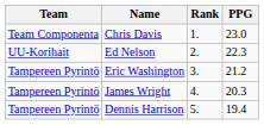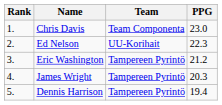 <table class="wikitable">
 <tr>
+<th width=40>Rank</th>
+<th>Name</th>
 <th>Team</th>
-<th>Name</th>
-<th width=40>Rank</th>
 <th width=40>PPG</th>
 </tr>
 <tr>
+<td>1.</td>
+<td> <a href='#'>Chris Davis</a></td>
 <td><a href='#'>Team Componenta</a></td>
-<td> <a href='#'>Chris Davis</a></td>
-<td>1.</td>
 <td>23.0</td>
 </tr>
 <tr>
+<td>2.</td>
+<td> <a href='#'>Ed Nelson</a></td>
 <td><a href='#'>UU-Korihait</a></td>
-<td> <a href='#'>Ed Nelson</a></td>
-<td>2.</td>
 <td>22.3</td>
 </tr>
 <tr>
+<td>3.</td>
+<td> <a href='#'>Eric Washington</a></td>
 <td><a href='#'>Tampereen Pyrintö</a></td>
-<td> <a href='#'>Eric Washington</a></td>
-<td>3.</td>
 <td>21.2</td>
 </tr>
 <tr>
+<td>4.</td>
+<td> <a href='#'>James Wright</a></td>
 <td><a href='#'>Tampereen Pyrintö</a></td>
-<td> <a href='#'>James Wright</a></td>
-<td>4.</td>
 <td>20.3</td>
 </tr>
 <tr>
+<td>5.</td>
+<td> <a href='#'>Dennis Harrison</a></td>
 <td><a href='#'>Tampereen Pyrintö</a></td>
-<td> <a href='#'>Dennis Harrison</a></td>
-<td>5.</td>
 <td>19.4</td>
 </tr>
 </table>
